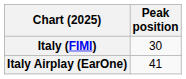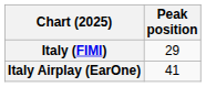 <table class="wikitable sortable plainrowheaders" style="text-align:center;">
 <tr>
 <th scope="col">Chart (2025)</th>
 <th scope="col">Peak<br>position</th>
 </tr>
 <tr>
 <th scope="row">Italy (<a href='#'>FIMI</a>)</th>
-<td>30</td>
+<td>29</td>
 </tr>
 <tr>
 <th scope="row">Italy Airplay (EarOne)</th>
 <td>41</td>
 </tr>
 </table>
